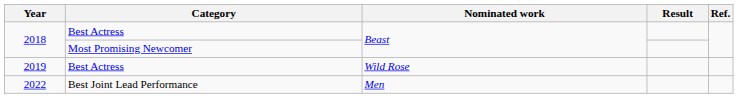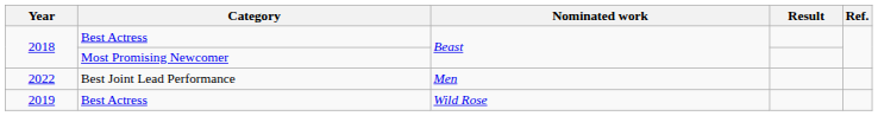 <table class=wikitable>
 <tr>
 <th scope="col" style="width:5em;">Year</th>
 <th scope="col" style="width:26em;">Category</th>
 <th scope="col" style="width:25em;">Nominated work</th>
 <th scope="col" style="width:5em;">Result</th>
 <th>Ref.</th>
 </tr>
 <tr>
 <td align="center" rowspan="2"><a href='#'>2018</a></td>
 <td><a href='#'>Best Actress</a></td>
 <td rowspan="2"><em><a href='#'>Beast</a></em></td>
 <td></td>
 <td rowspan="2" align="center"></td>
 </tr>
 <tr>
 <td><a href='#'>Most Promising Newcomer</a></td>
 <td></td>
 </tr>
 <tr>
+<td align="center"><a href='#'>2022</a></td>
+<td>Best Joint Lead Performance</td>
+<td><em><a href='#'>Men</a></em></td>
+<td></td>
+<td align="center"></td>
+</tr>
+<tr>
 <td align="center"><a href='#'>2019</a></td>
 <td><a href='#'>Best Actress</a></td>
 <td><em><a href='#'>Wild Rose</a></em></td>
 <td></td>
 <td align="center"></td>
 </tr>
-<tr>
-<td align="center"><a href='#'>2022</a></td>
-<td>Best Joint Lead Performance</td>
-<td><em><a href='#'>Men</a></em></td>
-<td></td>
-<td align="center"></td>
-</tr>
 </table>
